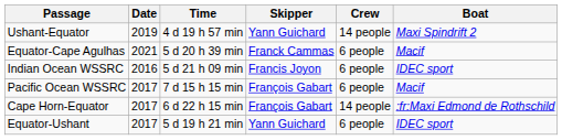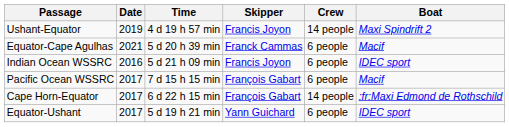 <table class="wikitable alternance">
 <tr>
 <th>Passage</th>
 <th>Date</th>
 <th>Time</th>
 <th>Skipper</th>
 <th>Crew</th>
 <th>Boat</th>
 </tr>
 <tr>
 <td>Ushant-Equator</td>
 <td>2019</td>
 <td>4 d 19 h 57 min</td>
-<td><a href='#'>Yann Guichard</a></td>
+<td><a href='#'>Francis Joyon</a></td>
 <td>14 people</td>
 <td><em> <a href='#'>Maxi Spindrift 2</a> </em></td>
 </tr>
 <tr>
 <td>Equator-Cape Agulhas</td>
 <td>2021</td>
 <td>5 d 20 h 39 min</td>
 <td><a href='#'>Franck Cammas</a></td>
 <td> 6 people</td>
 <td><em> <a href='#'>Macif</a> </em></td>
 </tr>
 <tr>
 <td>Indian Ocean WSSRC</td>
 <td>2016</td>
 <td>5 d 21 h 09 min</td>
 <td><a href='#'>Francis Joyon</a></td>
 <td> 6 people</td>
 <td><em> <a href='#'>IDEC sport</a> </em></td>
 </tr>
 <tr>
 <td>Pacific Ocean WSSRC</td>
 <td>2017</td>
 <td>7 d 15 h 15 min</td>
 <td><a href='#'>François Gabart</a></td>
 <td> 6 people</td>
 <td><em> <a href='#'>Macif</a> </em></td>
 </tr>
 <tr>
 <td>Cape Horn-Equator</td>
 <td>2017</td>
 <td>6 d 22 h 15 min</td>
 <td><a href='#'>François Gabart</a></td>
 <td>14 people</td>
 <td><em> <a href='#'>:fr:Maxi Edmond de Rothschild</a> </em></td>
 </tr>
 <tr>
 <td>Equator-Ushant</td>
 <td>2017</td>
 <td>5 d 19 h 21 min</td>
 <td><a href='#'>Yann Guichard</a></td>
 <td> 6 people</td>
 <td><em> <a href='#'>IDEC sport</a> </em></td>
 </tr>
 </table>
